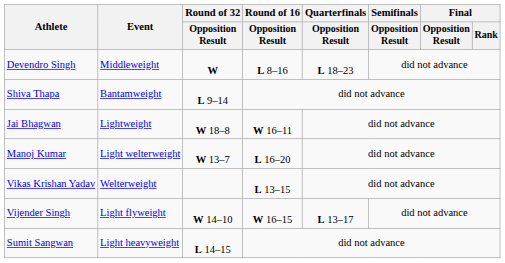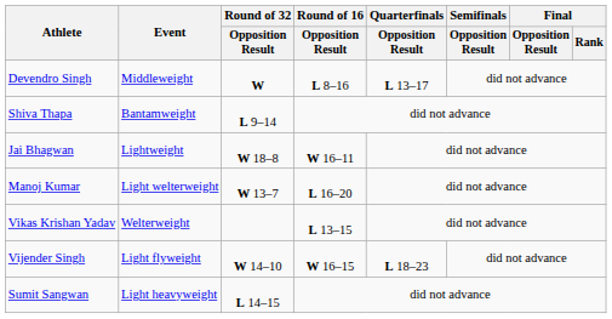 <table class="wikitable" style="font-size:90%;">
 <tr>
 <th rowspan=2>Athlete</th>
 <th rowspan=2>Event</th>
 <th>Round of 32</th>
 <th>Round of 16</th>
 <th>Quarterfinals</th>
 <th>Semifinals</th>
 <th colspan=2>Final</th>
 </tr>
 <tr style="font-size:95%">
 <th>Opposition<br>Result</th>
 <th>Opposition<br>Result</th>
 <th>Opposition<br>Result</th>
 <th>Opposition<br>Result</th>
 <th>Opposition<br>Result</th>
 <th>Rank</th>
 </tr>
 <tr align=center>
 <td align=left><a href='#'>Devendro Singh</a></td>
 <td align=left><a href='#'>Middleweight</a></td>
 <td><br><strong>W</strong> </td>
 <td><br><strong>L</strong> 8–16</td>
-<td><br><strong>L</strong> 18–23</td>
+<td><br> <strong>L</strong> 13–17</td>
 <td colspan=3>did not advance</td>
 </tr>
 <tr align=center>
 <td align=left><a href='#'>Shiva Thapa</a></td>
 <td align=left><a href='#'>Bantamweight</a></td>
 <td><br><strong>L</strong> 9–14</td>
 <td colspan=5>did not advance</td>
 </tr>
 <tr align=center>
 <td align=left><a href='#'>Jai Bhagwan</a></td>
 <td align=left><a href='#'>Lightweight</a></td>
 <td><br><strong>W</strong> 18–8</td>
 <td><br><strong>W</strong> 16–11</td>
 <td colspan=4>did not advance</td>
 </tr>
 <tr align=center>
 <td align=left><a href='#'>Manoj Kumar</a></td>
 <td align=left><a href='#'>Light welterweight</a></td>
 <td><br><strong>W</strong> 13–7</td>
 <td><br><strong>L</strong> 16–20</td>
 <td colspan=4>did not advance</td>
 </tr>
 <tr align=center>
 <td align=left><a href='#'>Vikas Krishan Yadav</a></td>
 <td align=left><a href='#'>Welterweight</a></td>
 <td></td>
 <td><br><strong>L</strong> 13–15</td>
 <td colspan=4>did not advance</td>
 </tr>
 <tr align=center>
 <td align=left><a href='#'>Vijender Singh</a></td>
 <td align=left><a href='#'>Light flyweight</a></td>
 <td> <br><strong>W</strong> 14–10</td>
 <td><br><strong>W</strong> 16–15</td>
-<td><br> <strong>L</strong> 13–17</td>
+<td><br><strong>L</strong> 18–23</td>
 <td colspan=3>did not advance</td>
 </tr>
 <tr align=center>
 <td align=left><a href='#'>Sumit Sangwan</a></td>
 <td align=left><a href='#'>Light heavyweight</a></td>
 <td> <br> <strong>L</strong> 14–15</td>
 <td colspan=5>did not advance</td>
 </tr>
 </table>
